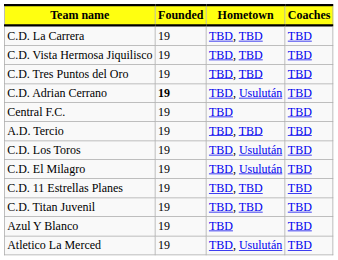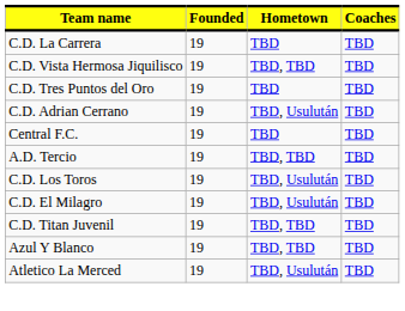 <table class="wikitable">
 <tr>
 <th style="background:#FFFF10; color:black; border-top:black 3px solid; border-bottom:black 3px solid;">Team name</th>
 <th style="background:#FFFF10; color:black; border-top:black 3px solid; border-bottom:black 3px solid;">Founded</th>
 <th style="background:#FFFF10; color:black; border-top:black 3px solid; border-bottom:black 3px solid;">Hometown</th>
 <th style="background:#FFFF10; color:black; border-top:black 3px solid; border-bottom:black 3px solid;">Coaches</th>
 </tr>
 <tr>
 <td>C.D. La Carrera</td>
 <td>19</td>
-<td> <a href='#'>TBD</a>, <a href='#'>TBD</a></td>
+<td> <a href='#'>TBD</a></td>
 <td> <a href='#'>TBD</a></td>
 </tr>
 <tr>
 <td>C.D. Vista Hermosa Jiquilisco</td>
 <td>19</td>
 <td> <a href='#'>TBD</a>, <a href='#'>TBD</a></td>
 <td> <a href='#'>TBD</a></td>
 </tr>
 <tr>
 <td>C.D. Tres Puntos del Oro</td>
 <td>19</td>
-<td> <a href='#'>TBD</a>, <a href='#'>TBD</a></td>
+<td> <a href='#'>TBD</a></td>
 <td> <a href='#'>TBD</a></td>
 </tr>
 <tr>
 <td>C.D. Adrian Cerrano</td>
-<td><strong>19</strong></td>
+<td>19</td>
 <td> <a href='#'>TBD</a>, <a href='#'>Usulután</a></td>
 <td> <a href='#'>TBD</a></td>
 </tr>
 <tr>
 <td>Central F.C.</td>
 <td>19</td>
 <td> <a href='#'>TBD</a></td>
 <td> <a href='#'>TBD</a></td>
 </tr>
 <tr>
 <td>A.D. Tercio</td>
 <td>19</td>
 <td> <a href='#'>TBD</a>, <a href='#'>TBD</a></td>
 <td> <a href='#'>TBD</a></td>
 </tr>
 <tr>
 <td>C.D. Los Toros</td>
 <td>19</td>
 <td> <a href='#'>TBD</a>, <a href='#'>Usulután</a></td>
 <td> <a href='#'>TBD</a></td>
 </tr>
 <tr>
 <td>C.D. El Milagro</td>
 <td>19</td>
 <td> <a href='#'>TBD</a>, <a href='#'>Usulután</a></td>
 <td> <a href='#'>TBD</a></td>
 </tr>
 <tr>
-<td>C.D. 11 Estrellas Planes</td>
-<td>19</td>
-<td> <a href='#'>TBD</a>, <a href='#'>TBD</a></td>
-<td> <a href='#'>TBD</a></td>
-</tr>
-<tr>
 <td>C.D. Titan Juvenil</td>
 <td>19</td>
 <td> <a href='#'>TBD</a>, <a href='#'>TBD</a></td>
 <td> <a href='#'>TBD</a></td>
 </tr>
 <tr>
 <td>Azul Y Blanco</td>
 <td>19</td>
-<td> <a href='#'>TBD</a></td>
+<td> <a href='#'>TBD</a>, <a href='#'>TBD</a></td>
 <td> <a href='#'>TBD</a></td>
 </tr>
 <tr>
 <td>Atletico La Merced</td>
 <td>19</td>
 <td> <a href='#'>TBD</a>, <a href='#'>Usulután</a></td>
 <td> <a href='#'>TBD</a></td>
 </tr>
 </table>
